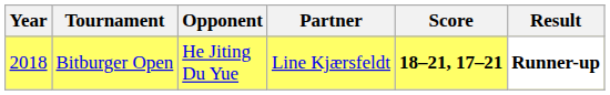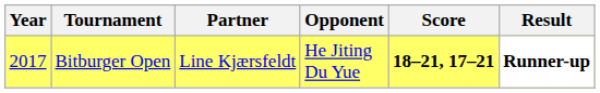 <table class="sortable wikitable" style="font-size: 90%;">
 <tr>
 <th>Year</th>
 <th>Tournament</th>
+<th>Partner</th>
 <th>Opponent</th>
-<th>Partner</th>
 <th>Score</th>
 <th>Result</th>
 </tr>
 <tr style="background:#FFFF67">
-<td align="center"><a href='#'>2018</a></td>
+<td align="center"><a href='#'>2017</a></td>
 <td align="left"><a href='#'>Bitburger Open</a></td>
+<td align="left"> <a href='#'>Line Kjærsfeldt</a></td>
 <td align="left"> <a href='#'>He Jiting</a><br> <a href='#'>Du Yue</a></td>
-<td align="left"> <a href='#'>Line Kjærsfeldt</a></td>
 <td align="left"><strong>18–21, 17–21</strong></td>
 <td style="text-align:left; background:white"> <strong>Runner-up</strong></td>
 </tr>
 </table>
